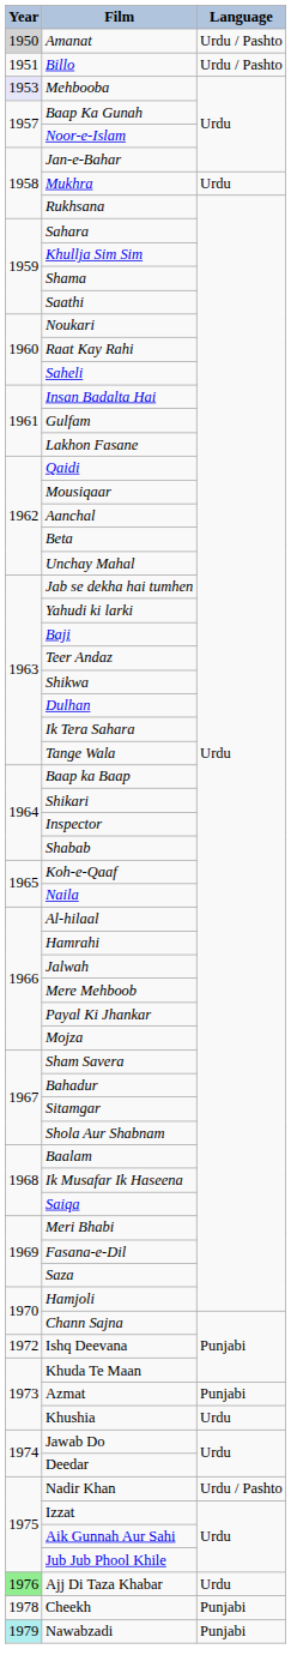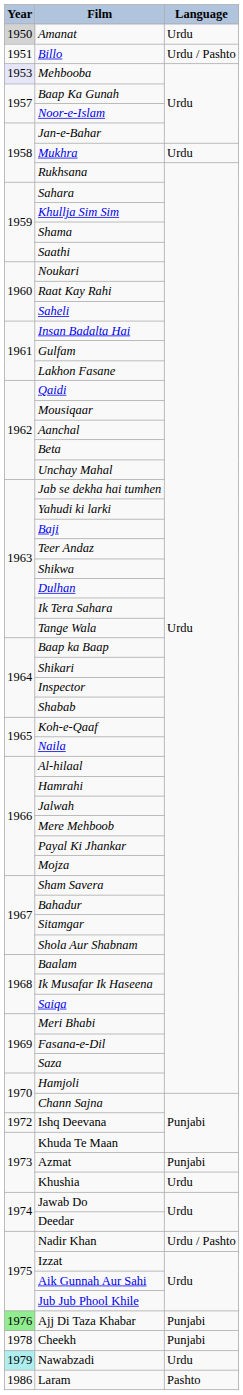 <table class="wikitable sortable plainrowheaders">
 <tr>
 <th style="background:#B0C4DE;">Year</th>
 <th style="background:#B0C4DE;">Film</th>
 <th style="background:#B0C4DE;">Language</th>
 </tr>
 <tr>
 <td style="background: lightgrey;">1950</td>
 <td><em>Amanat</em></td>
-<td>Urdu / Pashto</td>
+<td>Urdu</td>
 </tr>
 <tr>
 <td>1951</td>
 <td><em><a href='#'>Billo</a></em></td>
 <td>Urdu / Pashto</td>
 </tr>
 <tr>
 <td style="background: lavender;">1953</td>
 <td><em>Mehbooba</em></td>
 <td rowspan="4">Urdu</td>
 </tr>
 <tr>
 <td rowspan="2">1957</td>
 <td><em>Baap Ka Gunah</em></td>
 </tr>
 <tr>
 <td><em><a href='#'>Noor-e-Islam</a></em></td>
 </tr>
 <tr>
 <td rowspan="3">1958</td>
 <td><em>Jan-e-Bahar</em></td>
 </tr>
 <tr>
 <td><em><a href='#'>Mukhra</a></em></td>
 <td>Urdu</td>
 </tr>
 <tr>
 <td><em>Rukhsana</em></td>
 <td rowspan="47">Urdu</td>
 </tr>
 <tr>
 <td rowspan="4">1959</td>
 <td><em>Sahara</em></td>
 </tr>
 <tr>
 <td><em><a href='#'>Khullja Sim Sim</a></em></td>
 </tr>
 <tr>
 <td><em>Shama</em></td>
 </tr>
 <tr>
 <td><em>Saathi</em></td>
 </tr>
 <tr>
 <td rowspan="3">1960</td>
 <td><em>Noukari</em></td>
 </tr>
 <tr>
 <td><em>Raat Kay Rahi</em></td>
 </tr>
 <tr>
 <td><em><a href='#'>Saheli</a></em></td>
 </tr>
 <tr>
 <td rowspan="3">1961</td>
 <td><em><a href='#'>Insan Badalta Hai</a></em></td>
 </tr>
 <tr>
 <td><em>Gulfam</em></td>
 </tr>
 <tr>
 <td><em>Lakhon Fasane</em></td>
 </tr>
 <tr>
 <td rowspan="5">1962</td>
 <td><em><a href='#'>Qaidi</a></em></td>
 </tr>
 <tr>
 <td><em>Mousiqaar</em></td>
 </tr>
 <tr>
 <td><em>Aanchal</em></td>
 </tr>
 <tr>
 <td><em>Beta</em></td>
 </tr>
 <tr>
 <td><em>Unchay Mahal</em></td>
 </tr>
 <tr>
 <td rowspan="8">1963</td>
 <td><em>Jab se dekha hai tumhen</em></td>
 </tr>
 <tr>
 <td><em>Yahudi ki larki</em></td>
 </tr>
 <tr>
 <td><em><a href='#'>Baji</a></em></td>
 </tr>
 <tr>
 <td><em>Teer Andaz</em></td>
 </tr>
 <tr>
 <td><em>Shikwa</em></td>
 </tr>
 <tr>
 <td><em><a href='#'>Dulhan</a></em></td>
 </tr>
 <tr>
 <td><em>Ik Tera Sahara</em></td>
 </tr>
 <tr>
 <td><em>Tange Wala</em></td>
 </tr>
 <tr>
 <td rowspan="4">1964</td>
 <td><em>Baap ka Baap</em></td>
 </tr>
 <tr>
 <td><em>Shikari</em></td>
 </tr>
 <tr>
 <td><em>Inspector</em></td>
 </tr>
 <tr>
 <td><em>Shabab</em></td>
 </tr>
 <tr>
 <td rowspan="2">1965</td>
 <td><em>Koh-e-Qaaf</em></td>
 </tr>
 <tr>
 <td><em><a href='#'>Naila</a></em></td>
 </tr>
 <tr>
 <td rowspan="6">1966</td>
 <td><em>Al-hilaal</em></td>
 </tr>
 <tr>
 <td><em>Hamrahi</em></td>
 </tr>
 <tr>
 <td><em>Jalwah</em></td>
 </tr>
 <tr>
 <td><em>Mere Mehboob</em></td>
 </tr>
 <tr>
 <td><em>Payal Ki Jhankar</em></td>
 </tr>
 <tr>
 <td><em>Mojza</em></td>
 </tr>
 <tr>
 <td rowspan="4">1967</td>
 <td><em>Sham Savera</em></td>
 </tr>
 <tr>
 <td><em>Bahadur</em></td>
 </tr>
 <tr>
 <td><em>Sitamgar</em></td>
 </tr>
 <tr>
 <td><em>Shola Aur Shabnam</em></td>
 </tr>
 <tr>
 <td rowspan="3">1968</td>
 <td><em>Baalam</em></td>
 </tr>
 <tr>
 <td><em>Ik Musafar Ik Haseena</em></td>
 </tr>
 <tr>
 <td><em><a href='#'>Saiqa</a></em></td>
 </tr>
 <tr>
 <td rowspan="3">1969</td>
 <td><em>Meri Bhabi</em></td>
 </tr>
 <tr>
 <td><em>Fasana-e-Dil</em></td>
 </tr>
 <tr>
 <td><em>Saza</em></td>
 </tr>
 <tr>
 <td rowspan="2">1970</td>
 <td><em>Hamjoli</em></td>
 </tr>
 <tr>
 <td><em>Chann Sajna</td>
 <td rowspan="3">Punjabi</td>
 </tr>
 <tr>
 <td>1972</td>
 <td></em>Ishq Deevana<em></td>
 </tr>
 <tr>
 <td rowspan="3">1973</td>
 <td></em>Khuda Te Maan<em></td>
 </tr>
 <tr>
 <td></em>Azmat<em></td>
 <td>Punjabi</td>
 </tr>
 <tr>
 <td></em>Khushia<em></td>
 <td>Urdu</td>
 </tr>
 <tr>
 <td rowspan="2">1974</td>
 <td></em>Jawab Do<em></td>
 <td rowspan="2">Urdu</td>
 </tr>
 <tr>
 <td></em>Deedar<em></td>
 </tr>
 <tr>
 <td rowspan="4">1975</td>
 <td></em>Nadir Khan<em></td>
 <td>Urdu / Pashto</td>
 </tr>
 <tr>
 <td></em>Izzat<em></td>
 <td rowspan="3">Urdu</td>
 </tr>
 <tr>
 <td></em><a href='#'>Aik Gunnah Aur Sahi</a><em></td>
 </tr>
 <tr>
 <td></em><a href='#'>Jub Jub Phool Khile</a><em></td>
 </tr>
 <tr>
 <td style="background: lightgreen;">1976</td>
 <td></em>Ajj Di Taza Khabar<em></td>
-<td>Urdu</td>
+<td>Punjabi</td>
 </tr>
 <tr>
 <td>1978</td>
 <td></em>Cheekh<em></td>
 <td>Punjabi</td>
 </tr>
 <tr>
 <td style="background: paleturquoise;">1979</td>
 <td></em>Nawabzadi<em></td>
-<td>Punjabi</td>
+<td>Urdu</td>
+</tr>
+<tr>
+<td>1986</td>
+<td></em>Laram<em></td>
+<td>Pashto</td>
 </tr>
 </table>
